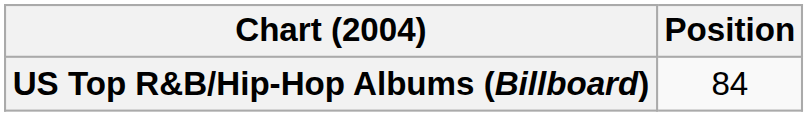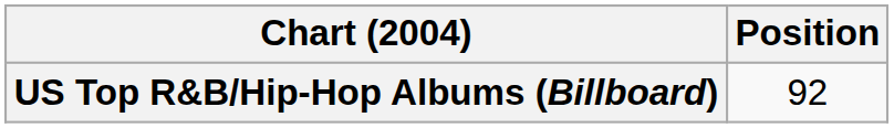 <table class="wikitable plainrowheaders" style="text-align:center">
 <tr>
 <th scope="col">Chart (2004)</th>
 <th scope="col">Position</th>
 </tr>
 <tr>
 <th scope="row">US Top R&B/Hip-Hop Albums (<em>Billboard</em>)</th>
-<td>84</td>
+<td>92</td>
 </tr>
 </table>
